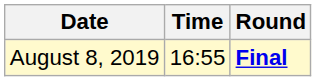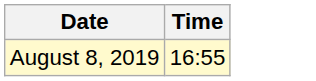 <table class="wikitable">
 <tr>
 <th>Date</th>
 <th>Time</th>
-<th>Round</th>
 </tr>
 <tr style=background:lemonchiffon>
 <td>August 8, 2019</td>
 <td>16:55</td>
-<td><strong><a href='#'>Final</a></strong></td>
 </tr>
 </table>
